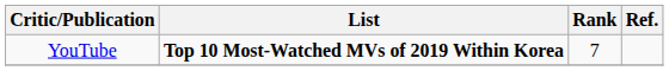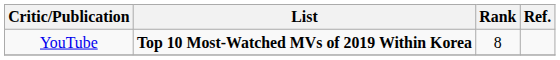 <table class="sortable wikitable"style="text-align:center">
 <tr>
 <th>Critic/Publication</th>
 <th>List</th>
 <th>Rank</th>
 <th>Ref.</th>
 </tr>
 <tr>
 <td><a href='#'>YouTube</a></td>
 <td><strong>Top 10 Most-Watched MVs of 2019 Within Korea</strong></td>
-<td>7</td>
+<td>8</td>
 <td></td>
 </tr>
 <tr>
 </tr>
 </table>
